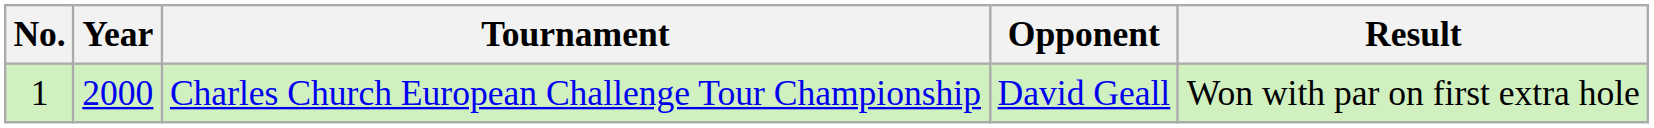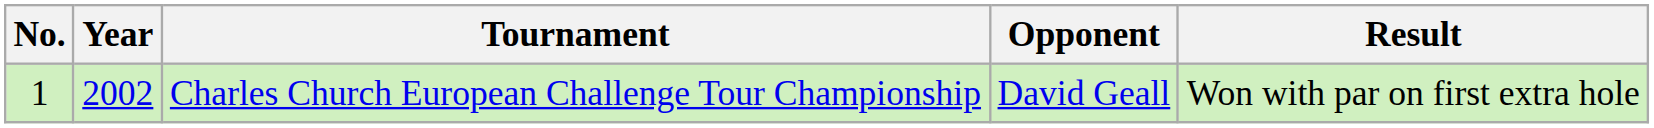 <table class="wikitable" style="font-size:95%;">
 <tr>
 <th>No.</th>
 <th>Year</th>
 <th>Tournament</th>
 <th>Opponent</th>
 <th>Result</th>
 </tr>
 <tr style="background:#D0F0C0;">
 <td align=center>1</td>
-<td><a href='#'>2000</a></td>
+<td><a href='#'>2002</a></td>
 <td><a href='#'>Charles Church European Challenge Tour Championship</a></td>
 <td> <a href='#'>David Geall</a></td>
 <td>Won with par on first extra hole</td>
 </tr>
 </table>
